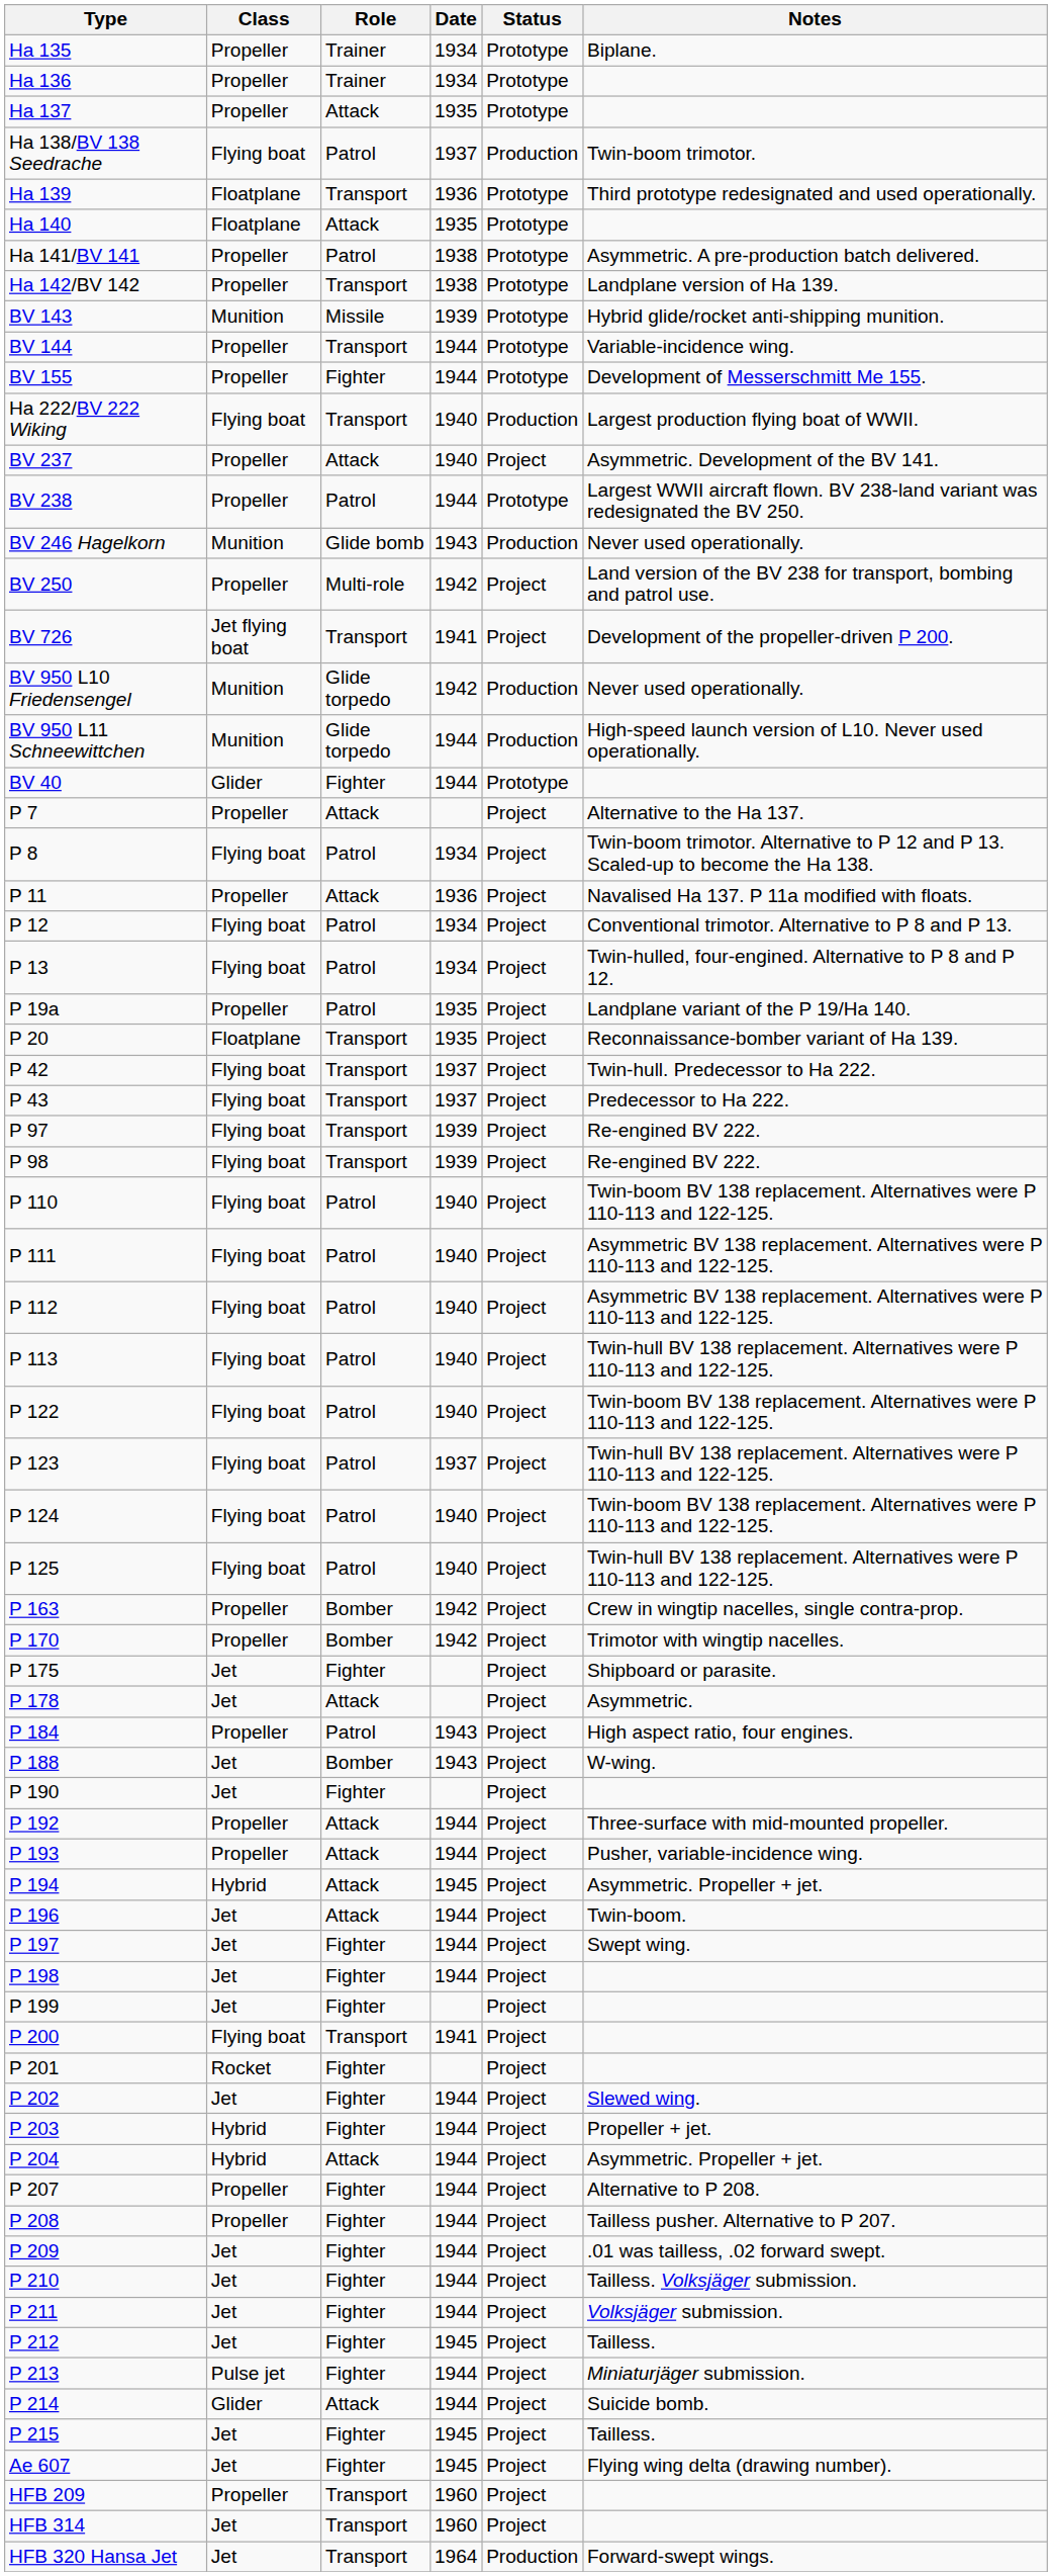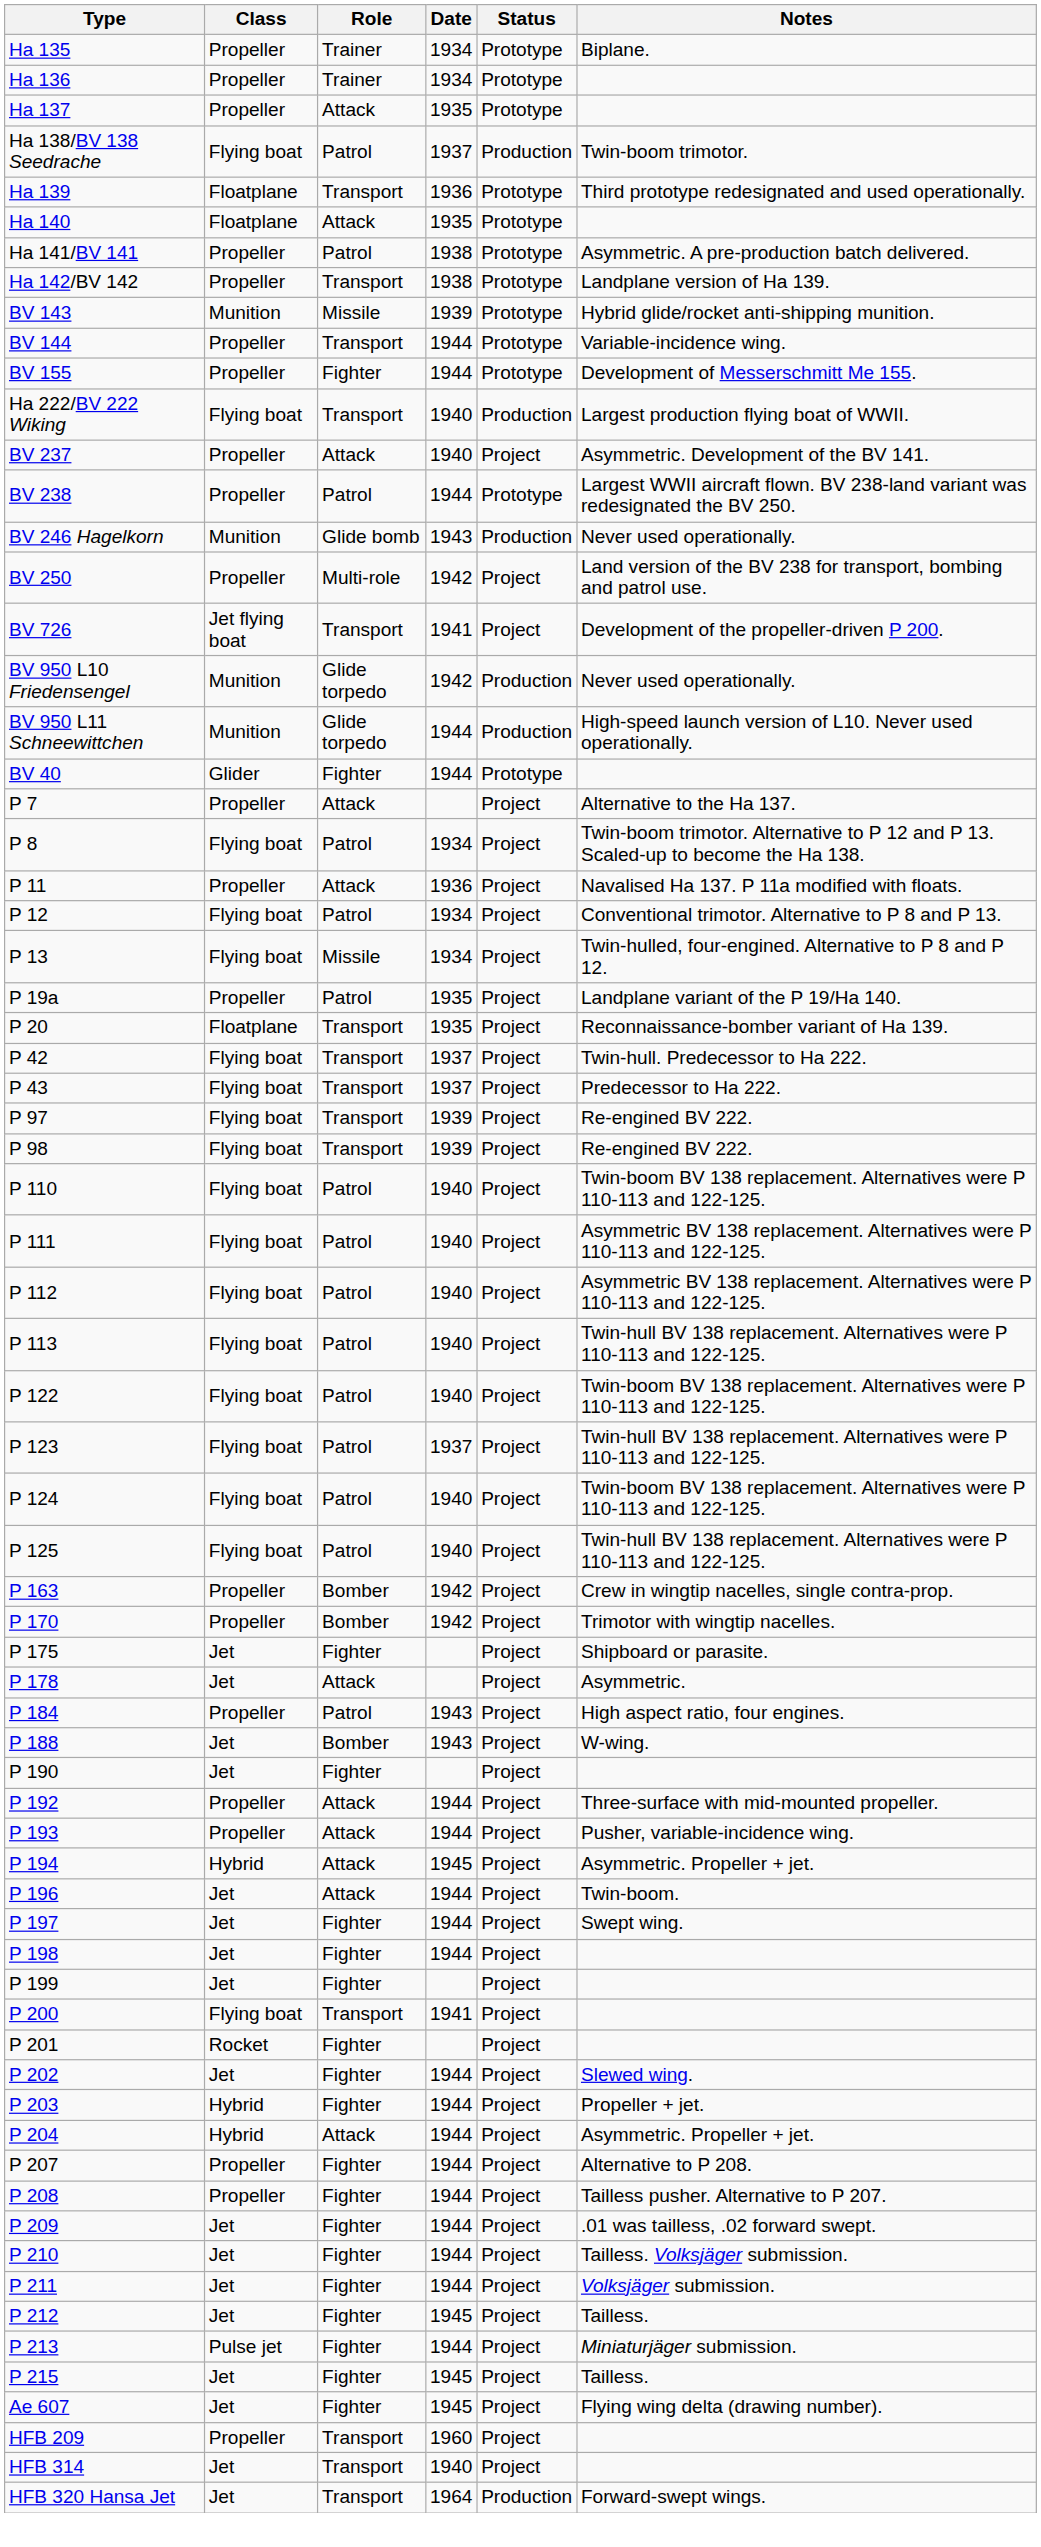 <table class="wikitable sortable">
 <tr>
 <th>Type</th>
 <th>Class</th>
 <th>Role</th>
 <th>Date</th>
 <th>Status</th>
 <th>Notes</th>
 </tr>
 <tr>
 <td data-sort-value="BV 135"><a href='#'>Ha 135</a></td>
 <td>Propeller</td>
 <td>Trainer</td>
 <td>1934</td>
 <td>Prototype</td>
 <td>Biplane.</td>
 </tr>
 <tr>
 <td data-sort-value="BV 136"><a href='#'>Ha 136</a></td>
 <td>Propeller</td>
 <td>Trainer</td>
 <td>1934</td>
 <td>Prototype</td>
 <td></td>
 </tr>
 <tr>
 <td data-sort-value="BV 137"><a href='#'>Ha 137</a></td>
 <td>Propeller</td>
 <td>Attack</td>
 <td>1935</td>
 <td>Prototype</td>
 <td></td>
 </tr>
 <tr>
 <td data-sort-value="BV 138">Ha 138/<a href='#'>BV 138</a> <em>Seedrache</em></td>
 <td>Flying boat</td>
 <td>Patrol</td>
 <td>1937</td>
 <td>Production</td>
 <td>Twin-boom trimotor.</td>
 </tr>
 <tr>
 <td data-sort-value="BV 139"><a href='#'>Ha 139</a></td>
 <td>Floatplane</td>
 <td>Transport</td>
 <td>1936</td>
 <td>Prototype</td>
 <td>Third prototype redesignated and used operationally.</td>
 </tr>
 <tr>
 <td data-sort-value="BV 140"><a href='#'>Ha 140</a></td>
 <td>Floatplane</td>
 <td>Attack</td>
 <td>1935</td>
 <td>Prototype</td>
 <td></td>
 </tr>
 <tr>
 <td data-sort-value="BV 141">Ha 141/<a href='#'>BV 141</a></td>
 <td>Propeller</td>
 <td>Patrol</td>
 <td>1938</td>
 <td>Prototype</td>
 <td>Asymmetric. A pre-production batch delivered.</td>
 </tr>
 <tr>
 <td data-sort-value="BV 142"><a href='#'>Ha 142</a>/BV 142</td>
 <td>Propeller</td>
 <td>Transport</td>
 <td>1938</td>
 <td>Prototype</td>
 <td>Landplane version of Ha 139.</td>
 </tr>
 <tr>
 <td><a href='#'>BV 143</a></td>
 <td>Munition</td>
 <td>Missile</td>
 <td>1939</td>
 <td>Prototype</td>
 <td>Hybrid glide/rocket anti-shipping munition.</td>
 </tr>
 <tr>
 <td><a href='#'>BV 144</a></td>
 <td>Propeller</td>
 <td>Transport</td>
 <td>1944</td>
 <td>Prototype</td>
 <td>Variable-incidence wing.</td>
 </tr>
 <tr>
 <td data-sort-value="BV 155"><a href='#'>BV 155</a></td>
 <td>Propeller</td>
 <td>Fighter</td>
 <td>1944</td>
 <td>Prototype</td>
 <td>Development of <a href='#'>Messerschmitt Me 155</a>.</td>
 </tr>
 <tr>
 <td data-sort-value="BV 222">Ha 222/<a href='#'>BV 222</a> <em>Wiking</em></td>
 <td>Flying boat</td>
 <td>Transport</td>
 <td>1940</td>
 <td>Production</td>
 <td>Largest production flying boat of WWII.</td>
 </tr>
 <tr>
 <td><a href='#'>BV 237</a></td>
 <td>Propeller</td>
 <td>Attack</td>
 <td>1940</td>
 <td>Project</td>
 <td>Asymmetric. Development of the BV 141.</td>
 </tr>
 <tr>
 <td><a href='#'>BV 238</a></td>
 <td>Propeller</td>
 <td>Patrol</td>
 <td>1944</td>
 <td>Prototype</td>
 <td>Largest WWII aircraft flown. BV 238-land variant was redesignated the BV 250.</td>
 </tr>
 <tr>
 <td><a href='#'>BV 246</a> <em>Hagelkorn</em></td>
 <td>Munition</td>
 <td>Glide bomb</td>
 <td>1943</td>
 <td>Production</td>
 <td>Never used operationally.</td>
 </tr>
 <tr>
 <td><a href='#'>BV 250</a></td>
 <td>Propeller</td>
 <td>Multi-role</td>
 <td>1942</td>
 <td>Project</td>
 <td>Land version of the BV 238 for transport, bombing and patrol use.</td>
 </tr>
 <tr>
 <td><a href='#'>BV 726</a></td>
 <td>Jet flying boat</td>
 <td>Transport</td>
 <td>1941</td>
 <td>Project</td>
 <td>Development of the propeller-driven <a href='#'>P 200</a>.</td>
 </tr>
 <tr>
 <td data-sort-value="BV 950"><a href='#'>BV 950</a> L10 <em>Friedensengel</em></td>
 <td>Munition</td>
 <td>Glide torpedo</td>
 <td>1942</td>
 <td>Production</td>
 <td>Never used operationally.</td>
 </tr>
 <tr>
 <td data-sort-value="BV 951"><a href='#'>BV 950</a> L11 <em>Schneewittchen</em></td>
 <td>Munition</td>
 <td>Glide torpedo</td>
 <td>1944</td>
 <td>Production</td>
 <td>High-speed launch version of L10. Never used operationally.</td>
 </tr>
 <tr>
 <td data-sort-value="BV 999"><a href='#'>BV 40</a></td>
 <td>Glider</td>
 <td>Fighter</td>
 <td>1944</td>
 <td>Prototype</td>
 <td></td>
 </tr>
 <tr>
 <td data-sort-value="P 007">P 7</td>
 <td>Propeller</td>
 <td>Attack</td>
 <td></td>
 <td>Project</td>
 <td>Alternative to the Ha 137.</td>
 </tr>
 <tr>
 <td data-sort-value="P 008">P 8</td>
 <td>Flying boat</td>
 <td>Patrol</td>
 <td>1934</td>
 <td>Project</td>
 <td>Twin-boom trimotor. Alternative to P 12 and P 13. Scaled-up to become the Ha 138.</td>
 </tr>
 <tr>
 <td data-sort-value="P 011">P 11</td>
 <td>Propeller</td>
 <td>Attack</td>
 <td>1936</td>
 <td>Project</td>
 <td>Navalised Ha 137. P 11a modified with floats.</td>
 </tr>
 <tr>
 <td data-sort-value="P 012">P 12</td>
 <td>Flying boat</td>
 <td>Patrol</td>
 <td>1934</td>
 <td>Project</td>
 <td>Conventional trimotor. Alternative to P 8 and P 13.</td>
 </tr>
 <tr>
 <td data-sort-value="P 013">P 13</td>
 <td>Flying boat</td>
-<td>Patrol</td>
+<td>Missile</td>
 <td>1934</td>
 <td>Project</td>
 <td>Twin-hulled, four-engined. Alternative to P 8 and P 12.</td>
 </tr>
 <tr>
 <td data-sort-value="P 019">P 19a</td>
 <td>Propeller</td>
 <td>Patrol</td>
 <td>1935</td>
 <td>Project</td>
 <td>Landplane variant of the P 19/Ha 140.</td>
 </tr>
 <tr>
 <td data-sort-value="P 020">P 20</td>
 <td>Floatplane</td>
 <td>Transport</td>
 <td>1935</td>
 <td>Project</td>
 <td>Reconnaissance-bomber variant of Ha 139.</td>
 </tr>
 <tr>
 <td data-sort-value="P 042">P 42</td>
 <td>Flying boat</td>
 <td>Transport</td>
 <td>1937</td>
 <td>Project</td>
 <td>Twin-hull. Predecessor to Ha 222.</td>
 </tr>
 <tr>
 <td data-sort-value="P 043">P 43</td>
 <td>Flying boat</td>
 <td>Transport</td>
 <td>1937</td>
 <td>Project</td>
 <td>Predecessor to Ha 222.</td>
 </tr>
 <tr>
 <td data-sort-value="P 097">P 97</td>
 <td>Flying boat</td>
 <td>Transport</td>
 <td>1939</td>
 <td>Project</td>
 <td>Re-engined BV 222.</td>
 </tr>
 <tr>
 <td data-sort-value="P 098">P 98</td>
 <td>Flying boat</td>
 <td>Transport</td>
 <td>1939</td>
 <td>Project</td>
 <td>Re-engined BV 222.</td>
 </tr>
 <tr>
 <td>P 110</td>
 <td>Flying boat</td>
 <td>Patrol</td>
 <td>1940</td>
 <td>Project</td>
 <td>Twin-boom BV 138 replacement. Alternatives were P 110-113 and 122-125.</td>
 </tr>
 <tr>
 <td>P 111</td>
 <td>Flying boat</td>
 <td>Patrol</td>
 <td>1940</td>
 <td>Project</td>
 <td>Asymmetric BV 138 replacement. Alternatives were P 110-113 and 122-125.</td>
 </tr>
 <tr>
 <td>P 112</td>
 <td>Flying boat</td>
 <td>Patrol</td>
 <td>1940</td>
 <td>Project</td>
 <td>Asymmetric BV 138 replacement. Alternatives were P 110-113 and 122-125.</td>
 </tr>
 <tr>
 <td>P 113</td>
 <td>Flying boat</td>
 <td>Patrol</td>
 <td>1940</td>
 <td>Project</td>
 <td>Twin-hull BV 138 replacement. Alternatives were P 110-113 and 122-125.</td>
 </tr>
 <tr>
 <td>P 122</td>
 <td>Flying boat</td>
 <td>Patrol</td>
 <td>1940</td>
 <td>Project</td>
 <td>Twin-boom BV 138 replacement. Alternatives were P 110-113 and 122-125.</td>
 </tr>
 <tr>
 <td>P 123</td>
 <td>Flying boat</td>
 <td>Patrol</td>
 <td>1937</td>
 <td>Project</td>
 <td>Twin-hull BV 138 replacement. Alternatives were P 110-113 and 122-125.</td>
 </tr>
 <tr>
 <td>P 124</td>
 <td>Flying boat</td>
 <td>Patrol</td>
 <td>1940</td>
 <td>Project</td>
 <td>Twin-boom BV 138 replacement. Alternatives were P 110-113 and 122-125.</td>
 </tr>
 <tr>
 <td>P 125</td>
 <td>Flying boat</td>
 <td>Patrol</td>
 <td>1940</td>
 <td>Project</td>
 <td>Twin-hull BV 138 replacement. Alternatives were P 110-113 and 122-125.</td>
 </tr>
 <tr>
 <td><a href='#'>P 163</a></td>
 <td>Propeller</td>
 <td>Bomber</td>
 <td>1942</td>
 <td>Project</td>
 <td>Crew in wingtip nacelles, single contra-prop.</td>
 </tr>
 <tr>
 <td><a href='#'>P 170</a></td>
 <td>Propeller</td>
 <td>Bomber</td>
 <td>1942</td>
 <td>Project</td>
 <td>Trimotor with wingtip nacelles.</td>
 </tr>
 <tr>
 <td>P 175</td>
 <td>Jet</td>
 <td>Fighter</td>
 <td></td>
 <td>Project</td>
 <td>Shipboard or parasite.</td>
 </tr>
 <tr>
 <td><a href='#'>P 178</a></td>
 <td>Jet</td>
 <td>Attack</td>
 <td></td>
 <td>Project</td>
 <td>Asymmetric.</td>
 </tr>
 <tr>
 <td><a href='#'>P 184</a></td>
 <td>Propeller</td>
 <td>Patrol</td>
 <td>1943</td>
 <td>Project</td>
 <td>High aspect ratio, four engines.</td>
 </tr>
 <tr>
 <td><a href='#'>P 188</a></td>
 <td>Jet</td>
 <td>Bomber</td>
 <td>1943</td>
 <td>Project</td>
 <td>W-wing.</td>
 </tr>
 <tr>
 <td>P 190</td>
 <td>Jet</td>
 <td>Fighter</td>
 <td></td>
 <td>Project</td>
 <td></td>
 </tr>
 <tr>
 <td><a href='#'>P 192</a></td>
 <td>Propeller</td>
 <td>Attack</td>
 <td>1944</td>
 <td>Project</td>
 <td>Three-surface with mid-mounted propeller.</td>
 </tr>
 <tr>
 <td><a href='#'>P 193</a></td>
 <td>Propeller</td>
 <td>Attack</td>
 <td>1944</td>
 <td>Project</td>
 <td>Pusher, variable-incidence wing.</td>
 </tr>
 <tr>
 <td><a href='#'>P 194</a></td>
 <td>Hybrid</td>
 <td>Attack</td>
 <td>1945</td>
 <td>Project</td>
 <td>Asymmetric. Propeller + jet.</td>
 </tr>
 <tr>
 <td><a href='#'>P 196</a></td>
 <td>Jet</td>
 <td>Attack</td>
 <td>1944</td>
 <td>Project</td>
 <td>Twin-boom.</td>
 </tr>
 <tr>
 <td><a href='#'>P 197</a></td>
 <td>Jet</td>
 <td>Fighter</td>
 <td>1944</td>
 <td>Project</td>
 <td>Swept wing.</td>
 </tr>
 <tr>
 <td><a href='#'>P 198</a></td>
 <td>Jet</td>
 <td>Fighter</td>
 <td>1944</td>
 <td>Project</td>
 <td></td>
 </tr>
 <tr>
 <td>P 199</td>
 <td>Jet</td>
 <td>Fighter</td>
 <td></td>
 <td>Project</td>
 <td></td>
 </tr>
 <tr>
 <td><a href='#'>P 200</a></td>
 <td>Flying boat</td>
 <td>Transport</td>
 <td>1941</td>
 <td>Project</td>
 <td></td>
 </tr>
 <tr>
 <td>P 201</td>
 <td>Rocket</td>
 <td>Fighter</td>
 <td></td>
 <td>Project</td>
 <td></td>
 </tr>
 <tr>
 <td><a href='#'>P 202</a></td>
 <td>Jet</td>
 <td>Fighter</td>
 <td>1944</td>
 <td>Project</td>
 <td><a href='#'>Slewed wing</a>.</td>
 </tr>
 <tr>
 <td><a href='#'>P 203</a></td>
 <td>Hybrid</td>
 <td>Fighter</td>
 <td>1944</td>
 <td>Project</td>
 <td>Propeller + jet.</td>
 </tr>
 <tr>
 <td><a href='#'>P 204</a></td>
 <td>Hybrid</td>
 <td>Attack</td>
 <td>1944</td>
 <td>Project</td>
 <td>Asymmetric. Propeller + jet.</td>
 </tr>
 <tr>
 <td>P 207</td>
 <td>Propeller</td>
 <td>Fighter</td>
 <td>1944</td>
 <td>Project</td>
 <td>Alternative to P 208.</td>
 </tr>
 <tr>
 <td><a href='#'>P 208</a></td>
 <td>Propeller</td>
 <td>Fighter</td>
 <td>1944</td>
 <td>Project</td>
 <td>Tailless pusher. Alternative to P 207.</td>
 </tr>
 <tr>
 <td><a href='#'>P 209</a></td>
 <td>Jet</td>
 <td>Fighter</td>
 <td>1944</td>
 <td>Project</td>
 <td>.01 was tailless, .02 forward swept.</td>
 </tr>
 <tr>
 <td><a href='#'>P 210</a></td>
 <td>Jet</td>
 <td>Fighter</td>
 <td>1944</td>
 <td>Project</td>
 <td>Tailless. <em><a href='#'>Volksjäger</a></em> submission.</td>
 </tr>
 <tr>
 <td><a href='#'>P 211</a></td>
 <td>Jet</td>
 <td>Fighter</td>
 <td>1944</td>
 <td>Project</td>
 <td><em><a href='#'>Volksjäger</a></em> submission.</td>
 </tr>
 <tr>
 <td><a href='#'>P 212</a></td>
 <td>Jet</td>
 <td>Fighter</td>
 <td>1945</td>
 <td>Project</td>
 <td>Tailless.</td>
 </tr>
 <tr>
 <td><a href='#'>P 213</a></td>
 <td>Pulse jet</td>
 <td>Fighter</td>
 <td>1944</td>
 <td>Project</td>
 <td><em>Miniaturjäger</em> submission.</td>
 </tr>
 <tr>
-<td><a href='#'>P 214</a></td>
-<td>Glider</td>
-<td>Attack</td>
-<td>1944</td>
-<td>Project</td>
-<td>Suicide bomb.</td>
-</tr>
-<tr>
 <td><a href='#'>P 215</a></td>
 <td>Jet</td>
 <td>Fighter</td>
 <td>1945</td>
 <td>Project</td>
 <td>Tailless.</td>
 </tr>
 <tr>
 <td data-sort-value="P 607"><a href='#'>Ae 607</a></td>
 <td>Jet</td>
 <td>Fighter</td>
 <td>1945</td>
 <td>Project</td>
 <td>Flying wing delta (drawing number).</td>
 </tr>
 <tr>
 <td data-sort-value="X 209"><a href='#'>HFB 209</a></td>
 <td>Propeller</td>
 <td>Transport</td>
 <td>1960</td>
 <td>Project</td>
 <td></td>
 </tr>
 <tr>
 <td data-sort-value="X 314"><a href='#'>HFB 314</a></td>
 <td>Jet</td>
 <td>Transport</td>
-<td>1960</td>
+<td>1940</td>
 <td>Project</td>
 <td></td>
 </tr>
 <tr>
 <td data-sort-value="X 320"><a href='#'>HFB 320 Hansa Jet</a></td>
 <td>Jet</td>
 <td>Transport</td>
 <td>1964</td>
 <td>Production</td>
 <td>Forward-swept wings.</td>
 </tr>
 </table>
